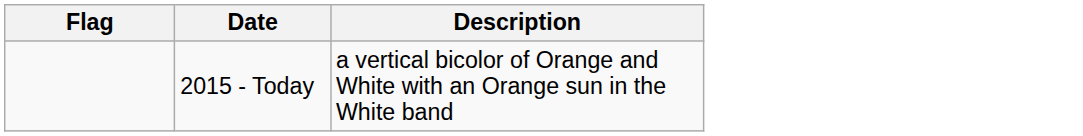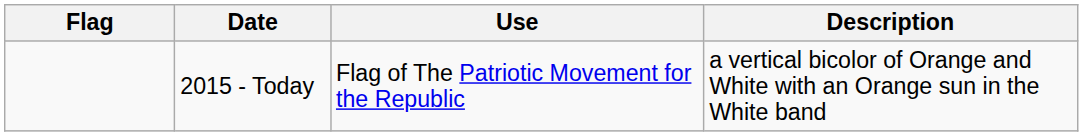 <table class="wikitable">
 <tr>
 <th style="width:110px;">Flag</th>
 <th style="width:100px;">Date</th>
+<th style="width:250px;">Use</th>
 <th style="width:250px;">Description</th>
 </tr>
 <tr>
 <td></td>
 <td>2015 - Today</td>
+<td>Flag of The <a href='#'>Patriotic Movement for the Republic</a></td>
 <td>a vertical bicolor of Orange and White with an Orange sun in the White band</td>
 </tr>
 </table>
